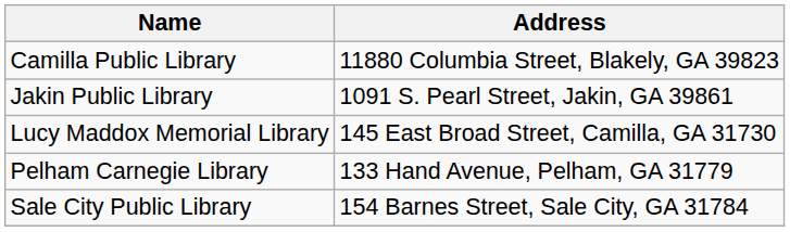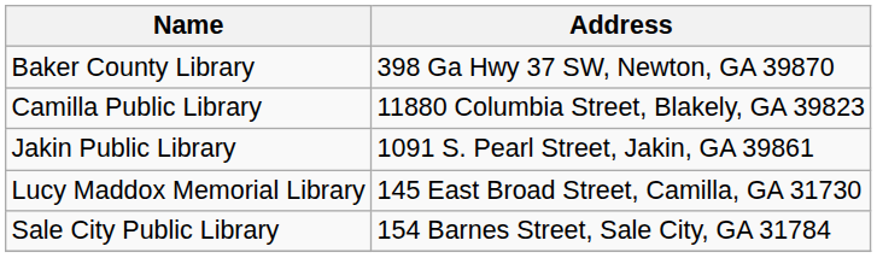 <table class="wikitable">
 <tr>
 <th>Name</th>
 <th>Address</th>
+</tr>
+<tr>
+<td>Baker County Library</td>
+<td>398 Ga Hwy 37 SW, Newton, GA 39870</td>
 </tr>
 <tr>
 <td>Camilla Public Library</td>
 <td>11880 Columbia Street, Blakely, GA 39823</td>
 </tr>
 <tr>
 <td>Jakin Public Library</td>
 <td>1091 S. Pearl Street, Jakin, GA 39861</td>
 </tr>
 <tr>
 <td>Lucy Maddox Memorial Library</td>
 <td>145 East Broad Street, Camilla, GA 31730</td>
 </tr>
 <tr>
-<td>Pelham Carnegie Library</td>
-<td>133 Hand Avenue, Pelham, GA 31779</td>
-</tr>
-<tr>
 <td>Sale City Public Library</td>
 <td>154 Barnes Street, Sale City, GA 31784</td>
 </tr>
 <tr>
 </tr>
 </table>
